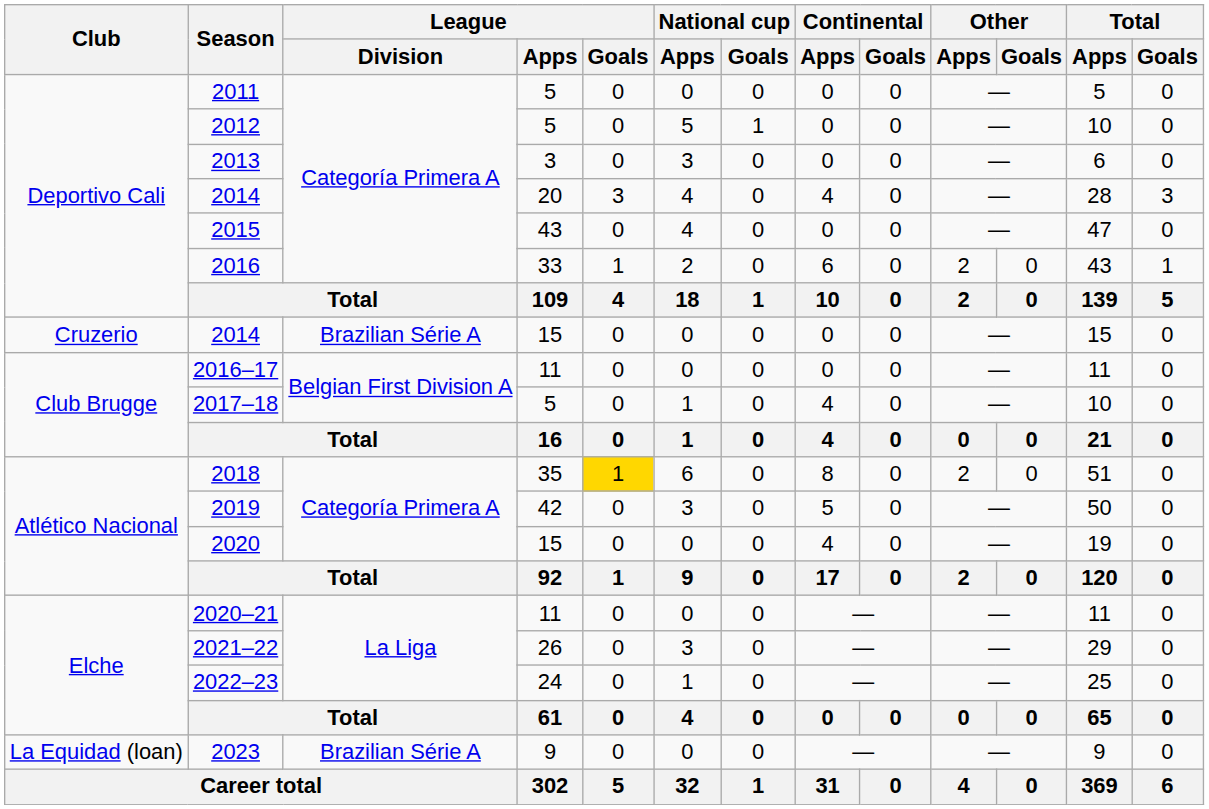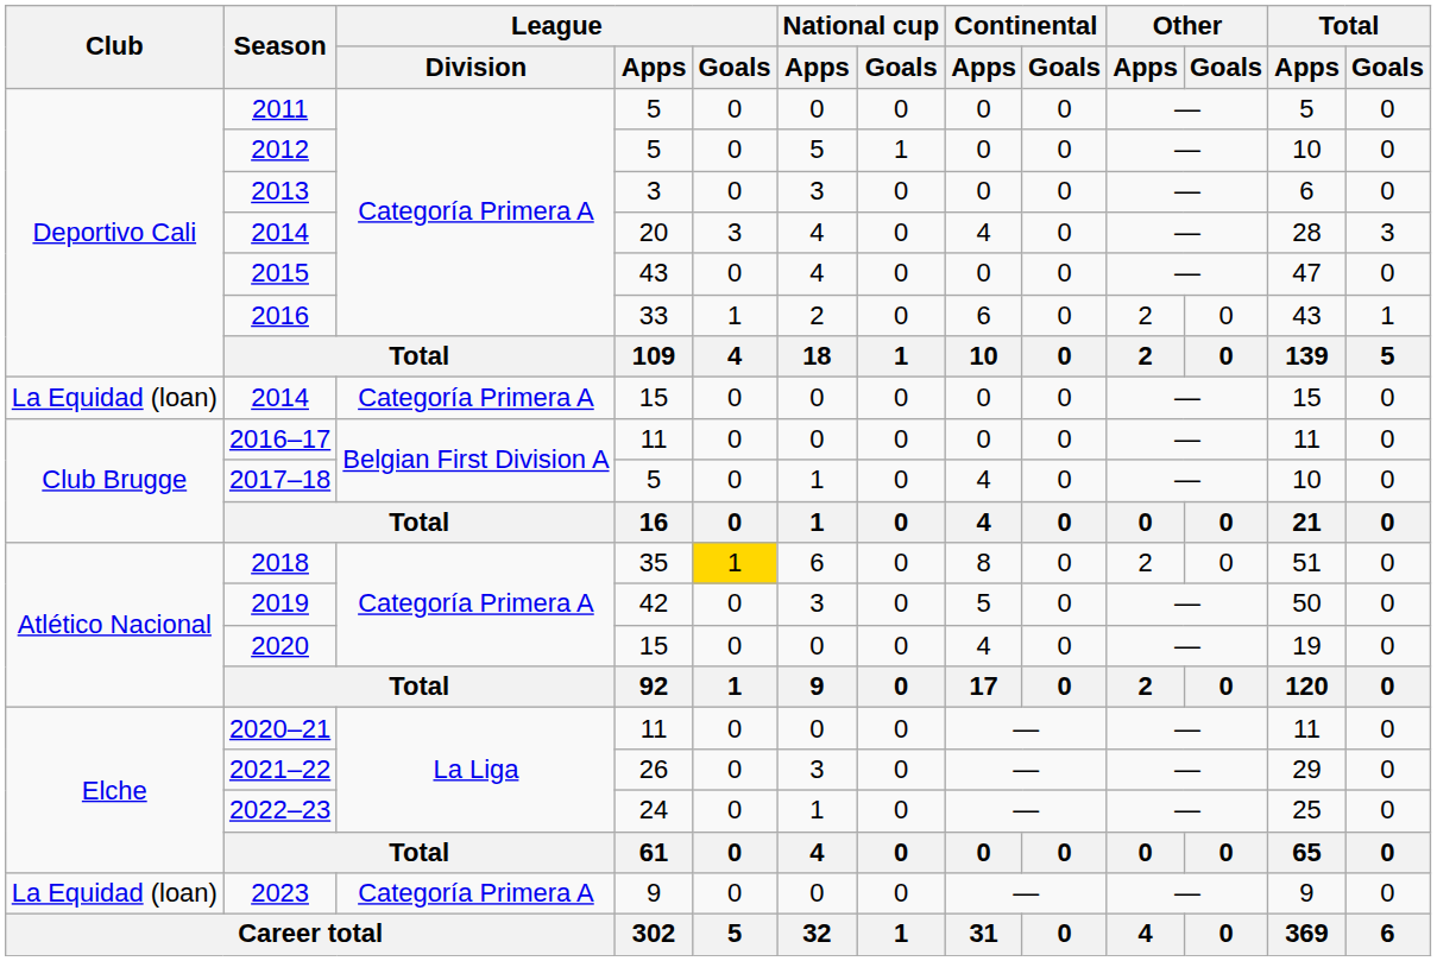 <table class="wikitable" style="text-align:center">
 <tr>
 <th rowspan="2">Club</th>
 <th rowspan="2">Season</th>
 <th colspan="3">League</th>
 <th colspan="2">National cup</th>
 <th colspan="2">Continental</th>
 <th colspan="2">Other</th>
 <th colspan="2">Total</th>
 </tr>
 <tr>
 <th>Division</th>
 <th>Apps</th>
 <th>Goals</th>
 <th>Apps</th>
 <th>Goals</th>
 <th>Apps</th>
 <th>Goals</th>
 <th>Apps</th>
 <th>Goals</th>
 <th>Apps</th>
 <th>Goals</th>
 </tr>
 <tr>
 <td rowspan="7"><a href='#'>Deportivo Cali</a></td>
 <td><a href='#'>2011</a></td>
 <td rowspan="6"><a href='#'>Categoría Primera A</a></td>
 <td>5</td>
 <td>0</td>
 <td>0</td>
 <td>0</td>
 <td>0</td>
 <td>0</td>
 <td colspan="2">—</td>
 <td>5</td>
 <td>0</td>
 </tr>
 <tr>
 <td><a href='#'>2012</a></td>
 <td>5</td>
 <td>0</td>
 <td>5</td>
 <td>1</td>
 <td>0</td>
 <td>0</td>
 <td colspan="2">—</td>
 <td>10</td>
 <td>0</td>
 </tr>
 <tr>
 <td><a href='#'>2013</a></td>
 <td>3</td>
 <td>0</td>
 <td>3</td>
 <td>0</td>
 <td>0</td>
 <td>0</td>
 <td colspan="2">—</td>
 <td>6</td>
 <td>0</td>
 </tr>
 <tr>
 <td><a href='#'>2014</a></td>
 <td>20</td>
 <td>3</td>
 <td>4</td>
 <td>0</td>
 <td>4</td>
 <td>0</td>
 <td colspan="2">—</td>
 <td>28</td>
 <td>3</td>
 </tr>
 <tr>
 <td><a href='#'>2015</a></td>
 <td>43</td>
 <td>0</td>
 <td>4</td>
 <td>0</td>
 <td>0</td>
 <td>0</td>
 <td colspan="2">—</td>
 <td>47</td>
 <td>0</td>
 </tr>
 <tr>
 <td><a href='#'>2016</a></td>
 <td>33</td>
 <td>1</td>
 <td>2</td>
 <td>0</td>
 <td>6</td>
 <td>0</td>
 <td>2</td>
 <td>0</td>
 <td>43</td>
 <td>1</td>
 </tr>
 <tr>
 <th colspan="2">Total</th>
 <th>109</th>
 <th>4</th>
 <th>18</th>
 <th>1</th>
 <th>10</th>
 <th>0</th>
 <th>2</th>
 <th>0</th>
 <th>139</th>
 <th>5</th>
 </tr>
 <tr>
-<td><a href='#'>Cruzerio</a></td>
+<td><a href='#'>La Equidad</a> (loan)</td>
 <td><a href='#'>2014</a></td>
-<td><a href='#'>Brazilian Série A</a></td>
+<td><a href='#'>Categoría Primera A</a></td>
 <td>15</td>
 <td>0</td>
 <td>0</td>
 <td>0</td>
 <td>0</td>
 <td>0</td>
 <td colspan="2">—</td>
 <td>15</td>
 <td>0</td>
 </tr>
 <tr>
 <td rowspan="3"><a href='#'>Club Brugge</a></td>
 <td><a href='#'>2016–17</a></td>
 <td rowspan="2"><a href='#'>Belgian First Division A</a></td>
 <td>11</td>
 <td>0</td>
 <td>0</td>
 <td>0</td>
 <td>0</td>
 <td>0</td>
 <td colspan="2">—</td>
 <td>11</td>
 <td>0</td>
 </tr>
 <tr>
 <td><a href='#'>2017–18</a></td>
 <td>5</td>
 <td>0</td>
 <td>1</td>
 <td>0</td>
 <td>4</td>
 <td>0</td>
 <td colspan="2">—</td>
 <td>10</td>
 <td>0</td>
 </tr>
 <tr>
 <th colspan="2">Total</th>
 <th>16</th>
 <th>0</th>
 <th>1</th>
 <th>0</th>
 <th>4</th>
 <th>0</th>
 <th>0</th>
 <th>0</th>
 <th>21</th>
 <th>0</th>
 </tr>
 <tr>
 <td rowspan="4"><a href='#'>Atlético Nacional</a></td>
 <td><a href='#'>2018</a></td>
 <td rowspan="3"><a href='#'>Categoría Primera A</a></td>
 <td>35</td>
 <td style="background: gold;">1</td>
 <td>6</td>
 <td>0</td>
 <td>8</td>
 <td>0</td>
 <td>2</td>
 <td>0</td>
 <td>51</td>
 <td>0</td>
 </tr>
 <tr>
 <td><a href='#'>2019</a></td>
 <td>42</td>
 <td>0</td>
 <td>3</td>
 <td>0</td>
 <td>5</td>
 <td>0</td>
 <td colspan="2">—</td>
 <td>50</td>
 <td>0</td>
 </tr>
 <tr>
 <td><a href='#'>2020</a></td>
 <td>15</td>
 <td>0</td>
 <td>0</td>
 <td>0</td>
 <td>4</td>
 <td>0</td>
 <td colspan="2">—</td>
 <td>19</td>
 <td>0</td>
 </tr>
 <tr>
 <th colspan="2">Total</th>
 <th>92</th>
 <th>1</th>
 <th>9</th>
 <th>0</th>
 <th>17</th>
 <th>0</th>
 <th>2</th>
 <th>0</th>
 <th>120</th>
 <th>0</th>
 </tr>
 <tr>
 <td rowspan="4"><a href='#'>Elche</a></td>
 <td><a href='#'>2020–21</a></td>
 <td rowspan="3"><a href='#'>La Liga</a></td>
 <td>11</td>
 <td>0</td>
 <td>0</td>
 <td>0</td>
 <td colspan="2">—</td>
 <td colspan="2">—</td>
 <td>11</td>
 <td>0</td>
 </tr>
 <tr>
 <td><a href='#'>2021–22</a></td>
 <td>26</td>
 <td>0</td>
 <td>3</td>
 <td>0</td>
 <td colspan="2">—</td>
 <td colspan="2">—</td>
 <td>29</td>
 <td>0</td>
 </tr>
 <tr>
 <td><a href='#'>2022–23</a></td>
 <td>24</td>
 <td>0</td>
 <td>1</td>
 <td>0</td>
 <td colspan="2">—</td>
 <td colspan="2">—</td>
 <td>25</td>
 <td>0</td>
 </tr>
 <tr>
 <th colspan="2">Total</th>
 <th>61</th>
 <th>0</th>
 <th>4</th>
 <th>0</th>
 <th>0</th>
 <th>0</th>
 <th>0</th>
 <th>0</th>
 <th>65</th>
 <th>0</th>
 </tr>
 <tr>
 <td><a href='#'>La Equidad</a> (loan)</td>
 <td><a href='#'>2023</a></td>
-<td><a href='#'>Brazilian Série A</a></td>
+<td><a href='#'>Categoría Primera A</a></td>
 <td>9</td>
 <td>0</td>
 <td>0</td>
 <td>0</td>
 <td colspan="2">—</td>
 <td colspan="2">—</td>
 <td>9</td>
 <td>0</td>
 </tr>
 <tr>
 <th colspan="3">Career total</th>
 <th>302</th>
 <th>5</th>
 <th>32</th>
 <th>1</th>
 <th>31</th>
 <th>0</th>
 <th>4</th>
 <th>0</th>
 <th>369</th>
 <th>6</th>
 </tr>
 </table>
